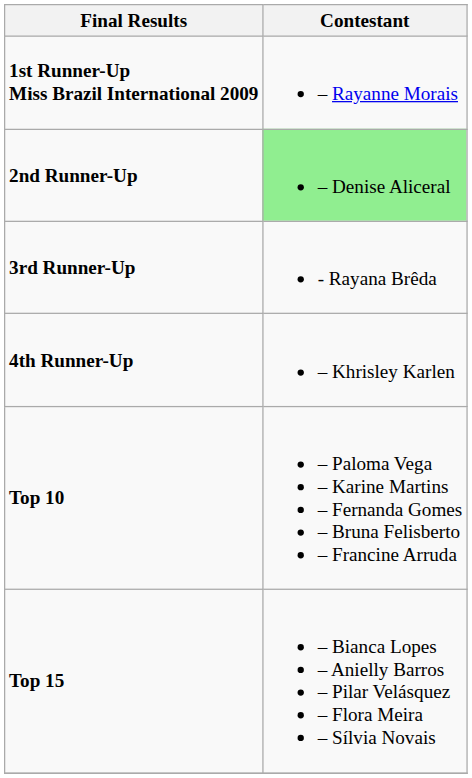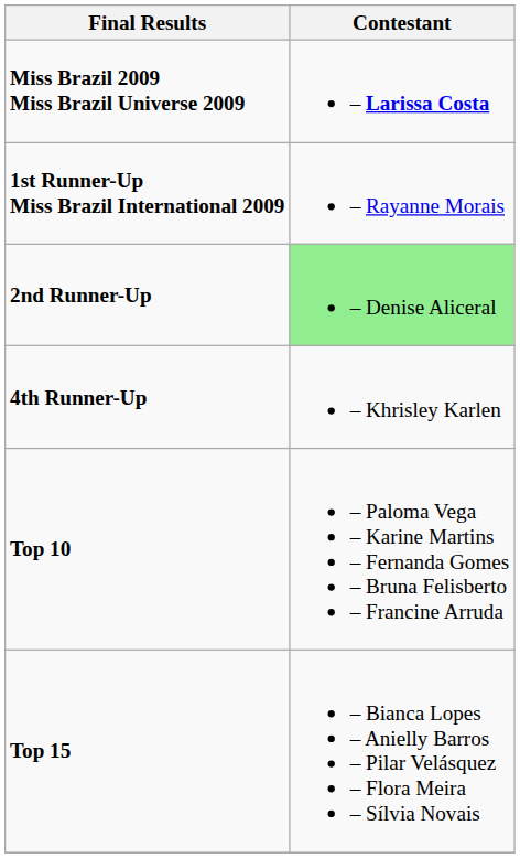 <table class="wikitable sortable" style="font-size: 95%;">
 <tr>
 <th>Final Results</th>
 <th>Contestant</th>
+</tr>
+<tr>
+<td><strong>Miss Brazil 2009</strong><br><strong>Miss Brazil Universe 2009</strong></td>
+<td><br><ul><li><strong></strong> – <strong><a href='#'>Larissa Costa</a></strong></li></ul></td>
 </tr>
 <tr>
 <td><strong>1st Runner-Up</strong><br><strong>Miss Brazil International 2009</strong></td>
 <td><br><ul><li><strong></strong> – <a href='#'>Rayanne Morais</a></li></ul></td>
 </tr>
 <tr>
 <td><strong>2nd Runner-Up</strong></td>
 <td style="background: lightgreen;"><br><ul><li><strong></strong> – Denise Aliceral</li></ul></td>
-</tr>
-<tr>
-<td><strong>3rd Runner-Up</strong></td>
-<td><br><ul><li><strong></strong> - Rayana Brêda</li></ul></td>
 </tr>
 <tr>
 <td><strong>4th Runner-Up</strong></td>
 <td><br><ul><li><strong></strong> – Khrisley Karlen</li></ul></td>
 </tr>
 <tr>
 <td><strong>Top 10</strong></td>
 <td><br><ul><li><strong></strong>  – Paloma Vega</li><li><strong></strong> – Karine Martins</li><li><strong></strong> – Fernanda Gomes</li><li><strong></strong> – Bruna Felisberto</li><li><strong></strong> – Francine Arruda</li></ul></td>
 </tr>
 <tr>
 <td><strong>Top 15</strong></td>
 <td><br><ul><li><strong></strong> – Bianca Lopes</li><li><strong></strong> – Anielly Barros</li><li><strong></strong> – Pilar Velásquez</li><li><strong></strong> – Flora Meira</li><li><strong></strong> – Sílvia Novais</li></ul></td>
 </tr>
 <tr>
 </tr>
 </table>
